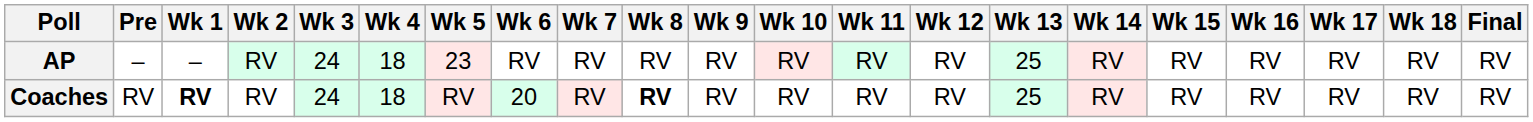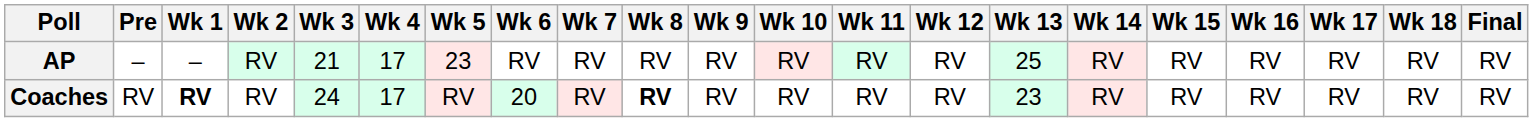 <table class="wikitable" style="white-space:nowrap;">
 <tr>
 <th>Poll</th>
 <th>Pre</th>
 <th>Wk 1</th>
 <th>Wk 2</th>
 <th>Wk 3</th>
 <th>Wk 4</th>
 <th>Wk 5</th>
 <th>Wk 6</th>
 <th>Wk 7</th>
 <th>Wk 8</th>
 <th>Wk 9</th>
 <th>Wk 10</th>
 <th>Wk 11</th>
 <th>Wk 12</th>
 <th>Wk 13</th>
 <th>Wk 14</th>
 <th>Wk 15</th>
 <th>Wk 16</th>
 <th>Wk 17</th>
 <th>Wk 18</th>
 <th>Final</th>
 </tr>
 <tr style="text-align:center;">
 <th>AP</th>
 <td style="background:#FFF;">–</td>
 <td style="background:#FFF;">–</td>
 <td style="background:#D8FFEB;">RV</td>
-<td style="background:#D8FFEB;">24</td>
-<td style="background:#D8FFEB;">18</td>
+<td style="background:#D8FFEB;">21</td>
+<td style="background:#D8FFEB;">17</td>
 <td style="background:#FFE6E6;">23</td>
 <td style="background:#FFF;">RV</td>
 <td style="background:#FFF;">RV</td>
 <td style="background:#FFF;">RV</td>
 <td style="background:#FFF;">RV</td>
 <td style="background:#FFE6E6;">RV</td>
 <td style="background:#D8FFEB;">RV</td>
 <td style="background:#FFF;">RV</td>
 <td style="background:#D8FFEB;">25</td>
 <td style="background:#FFE6E6;">RV</td>
 <td style="background:#FFF;">RV</td>
 <td style="background:#FFF;">RV</td>
 <td style="background:#FFF;">RV</td>
 <td style="background:#FFF;">RV</td>
 <td style="background:#FFF;">RV</td>
 </tr>
 <tr style="text-align:center;">
 <th>Coaches</th>
 <td style="background:#FFF;">RV</td>
 <td style="background:#FFF;"><strong>RV</strong></td>
 <td style="background:#FFF;">RV</td>
 <td style="background:#D8FFEB;">24</td>
-<td style="background:#D8FFEB;">18</td>
+<td style="background:#D8FFEB;">17</td>
 <td style="background:#FFE6E6;">RV</td>
 <td style="background:#D8FFEB;">20</td>
 <td style="background:#FFE6E6;">RV</td>
 <td style="background:#FFF;"><strong>RV</strong></td>
 <td style="background:#FFF;">RV</td>
 <td style="background:#FFF;">RV</td>
 <td style="background:#FFF;">RV</td>
 <td style="background:#FFF;">RV</td>
-<td style="background:#D8FFEB;">25</td>
+<td style="background:#D8FFEB;">23</td>
 <td style="background:#FFE6E6;">RV</td>
 <td style="background:#FFF;">RV</td>
 <td style="background:#FFF;">RV</td>
 <td style="background:#FFF;">RV</td>
 <td style="background:#FFF;">RV</td>
 <td style="background:#FFF;">RV</td>
 </tr>
 </table>
